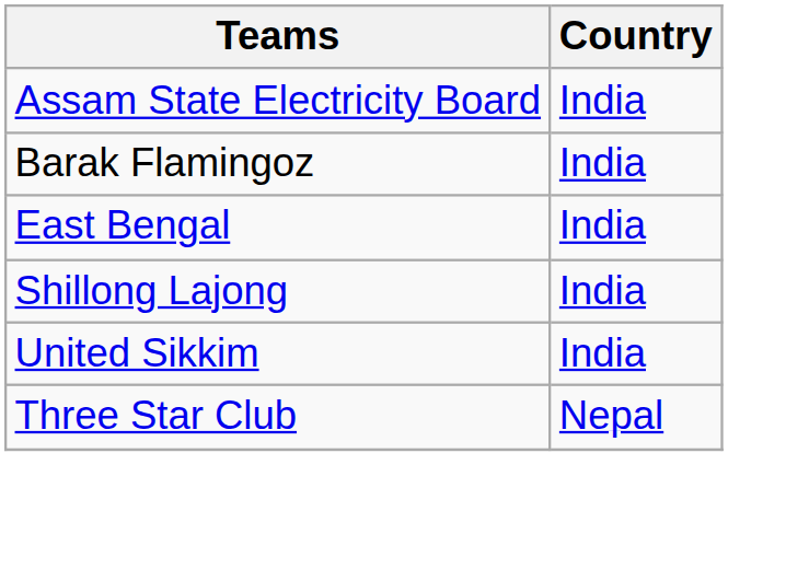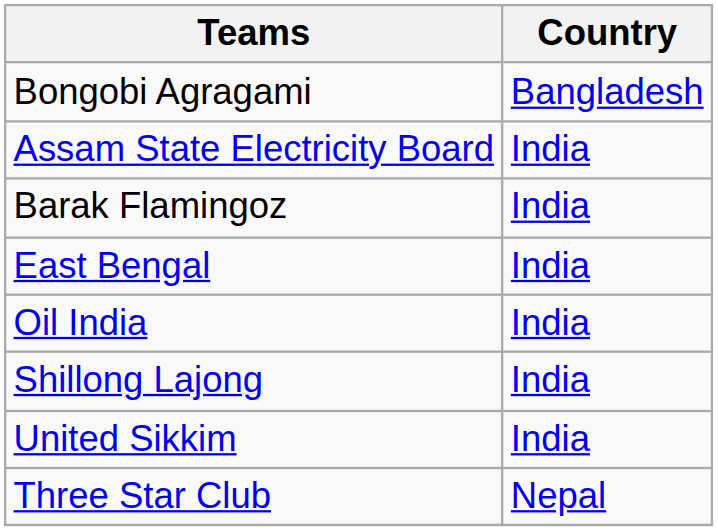 <table class="wikitable">
 <tr>
 <th>Teams</th>
 <th>Country</th>
+</tr>
+<tr>
+<td>Bongobi Agragami</td>
+<td> <a href='#'>Bangladesh</a></td>
 </tr>
 <tr>
 <td><a href='#'>Assam State Electricity Board</a></td>
 <td> <a href='#'>India</a></td>
 </tr>
 <tr>
 <td>Barak Flamingoz</td>
 <td> <a href='#'>India</a></td>
 </tr>
 <tr>
 <td><a href='#'>East Bengal</a></td>
+<td> <a href='#'>India</a></td>
+</tr>
+<tr>
+<td><a href='#'>Oil India</a></td>
 <td> <a href='#'>India</a></td>
 </tr>
 <tr>
 <td><a href='#'>Shillong Lajong</a></td>
 <td> <a href='#'>India</a></td>
 </tr>
 <tr>
 <td><a href='#'>United Sikkim</a></td>
 <td> <a href='#'>India</a></td>
 </tr>
 <tr>
 <td><a href='#'>Three Star Club</a></td>
 <td> <a href='#'>Nepal</a></td>
 </tr>
 <tr>
 </tr>
 </table>
